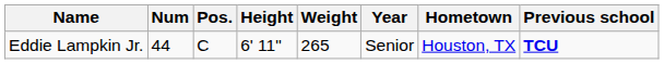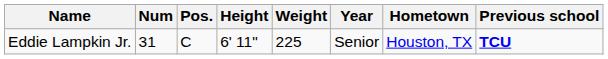 <table class="wikitable sortable" style="font-size:100%;" border="1">
 <tr>
 <th>Name</th>
 <th>Num</th>
 <th>Pos.</th>
 <th>Height</th>
 <th>Weight</th>
 <th>Year</th>
 <th>Hometown</th>
 <th class="unsortable">Previous school</th>
 </tr>
 <tr>
 <td>Eddie Lampkin Jr.</td>
-<td>44</td>
+<td>31</td>
 <td>C</td>
 <td>6' 11"</td>
-<td>265</td>
+<td>225</td>
 <td>Senior</td>
 <td><a href='#'>Houston, TX</a></td>
 <td><strong><a href='#'>TCU</a></strong></td>
 </tr>
 </table>
